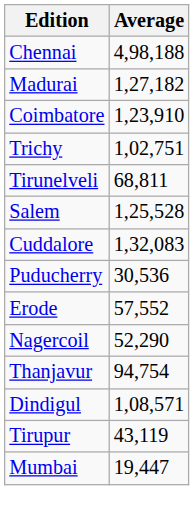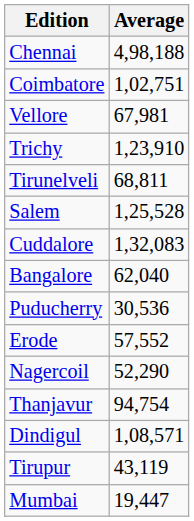 <table class="wikitable sortable">
 <tr>
 <th>Edition</th>
 <th>Average</th>
 </tr>
 <tr>
 <td><a href='#'>Chennai</a></td>
 <td>4,98,188</td>
 </tr>
 <tr>
-<td><a href='#'>Madurai</a></td>
-<td>1,27,182</td>
+<td><a href='#'>Coimbatore</a></td>
+<td>1,02,751</td>
 </tr>
 <tr>
-<td><a href='#'>Coimbatore</a></td>
-<td>1,23,910</td>
+<td><a href='#'>Vellore</a></td>
+<td>67,981</td>
 </tr>
 <tr>
 <td><a href='#'>Trichy</a></td>
-<td>1,02,751</td>
+<td>1,23,910</td>
 </tr>
 <tr>
 <td><a href='#'>Tirunelveli</a></td>
 <td>68,811</td>
 </tr>
 <tr>
 <td><a href='#'>Salem</a></td>
 <td>1,25,528</td>
 </tr>
 <tr>
 <td><a href='#'>Cuddalore</a></td>
 <td>1,32,083</td>
+</tr>
+<tr>
+<td><a href='#'>Bangalore</a></td>
+<td>62,040</td>
 </tr>
 <tr>
 <td><a href='#'>Puducherry</a></td>
 <td>30,536</td>
 </tr>
 <tr>
 <td><a href='#'>Erode</a></td>
 <td>57,552</td>
 </tr>
 <tr>
 <td><a href='#'>Nagercoil</a></td>
 <td>52,290</td>
 </tr>
 <tr>
 <td><a href='#'>Thanjavur</a></td>
 <td>94,754</td>
 </tr>
 <tr>
 <td><a href='#'>Dindigul</a></td>
 <td>1,08,571</td>
 </tr>
 <tr>
 <td><a href='#'>Tirupur</a></td>
 <td>43,119</td>
 </tr>
 <tr>
 <td><a href='#'>Mumbai</a></td>
 <td>19,447</td>
 </tr>
 </table>
